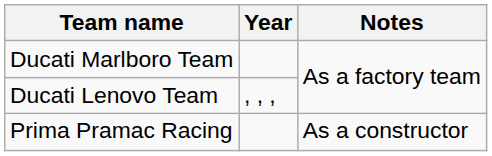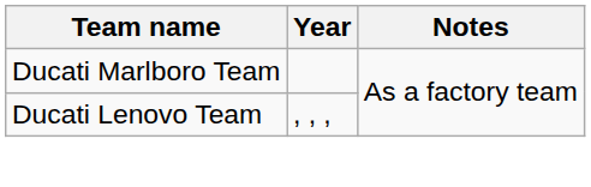 <table class="wikitable">
 <tr>
 <th>Team name</th>
 <th>Year</th>
 <th>Notes</th>
 </tr>
 <tr>
 <td>Ducati Marlboro Team</td>
 <td></td>
 <td rowspan="2">As a factory team</td>
 </tr>
 <tr>
 <td>Ducati Lenovo Team</td>
 <td>, , , </td>
 </tr>
-<tr>
-<td>Prima Pramac Racing</td>
-<td></td>
-<td>As a constructor</td>
-</tr>
 </table>
